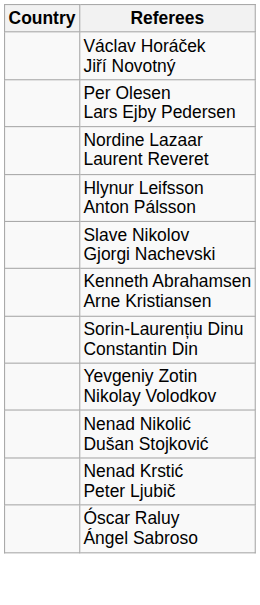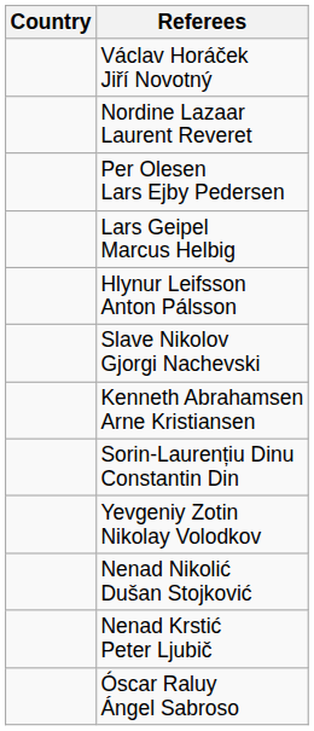 <table class="wikitable collapsible collapsed">
 <tr>
 <th>Country</th>
 <th>Referees</th>
 </tr>
 <tr>
 <td></td>
 <td>Václav Horáček<br>Jiří Novotný</td>
 </tr>
 <tr>
 <td></td>
+<td>Nordine Lazaar<br>Laurent Reveret</td>
+</tr>
+<tr>
+<td></td>
 <td>Per Olesen<br>Lars Ejby Pedersen</td>
 </tr>
 <tr>
 <td></td>
-<td>Nordine Lazaar<br>Laurent Reveret</td>
+<td>Lars Geipel<br>Marcus Helbig</td>
 </tr>
 <tr>
 <td></td>
 <td>Hlynur Leifsson<br>Anton Pálsson</td>
 </tr>
 <tr>
 <td></td>
 <td>Slave Nikolov<br>Gjorgi Nachevski</td>
 </tr>
 <tr>
 <td></td>
 <td>Kenneth Abrahamsen<br>Arne Kristiansen</td>
 </tr>
 <tr>
 <td></td>
 <td>Sorin-Laurențiu Dinu<br>Constantin Din</td>
 </tr>
 <tr>
 <td></td>
 <td>Yevgeniy Zotin<br>Nikolay Volodkov</td>
 </tr>
 <tr>
 <td></td>
 <td>Nenad Nikolić<br>Dušan Stojković</td>
 </tr>
 <tr>
 <td></td>
 <td>Nenad Krstić<br>Peter Ljubič</td>
 </tr>
 <tr>
 <td></td>
 <td>Óscar Raluy<br>Ángel Sabroso</td>
 </tr>
 </table>
